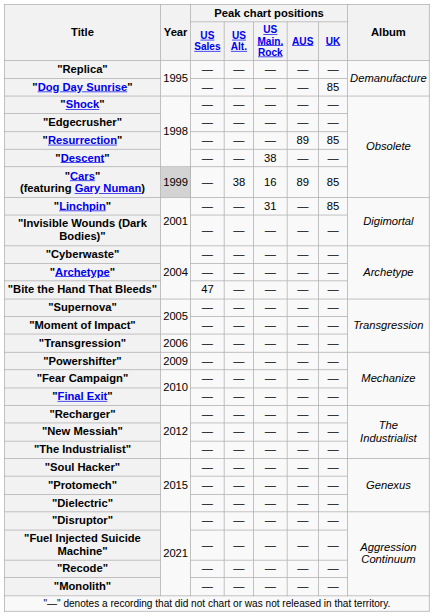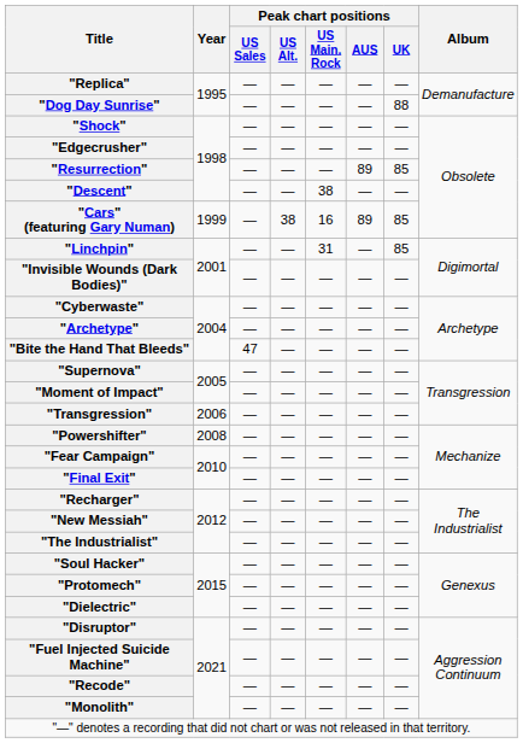 <table class="wikitable plainrowheaders" style="text-align:center;">
 <tr>
 <th scope="col" rowspan="2" style="width:17em;">Title</th>
 <th scope="col" rowspan="2">Year</th>
 <th scope="col" colspan="5">Peak chart positions</th>
 <th scope="col" rowspan="2">Album</th>
 </tr>
 <tr>
 <th scope="col" style="width:3em;font-size:90%;"><a href='#'>US<br>Sales</a><br></th>
 <th scope="col" style="width:3em;font-size:90%;"><a href='#'>US<br>Alt.</a><br></th>
 <th scope="col" style="width:3em;font-size:90%;"><a href='#'>US<br>Main. Rock</a><br></th>
 <th scope="col" style="width:3em;font-size:90%;"><a href='#'>AUS</a><br></th>
 <th scope="col" style="width:3em;font-size:90%;"><a href='#'>UK</a><br></th>
 </tr>
 <tr>
 <th scope="row">"Replica"</th>
 <td rowspan="2">1995</td>
 <td>—</td>
 <td>—</td>
 <td>—</td>
 <td>—</td>
 <td>—</td>
 <td rowspan="2"><em>Demanufacture</em></td>
 </tr>
 <tr>
 <th scope="row">"<a href='#'>Dog Day Sunrise</a>"</th>
 <td>—</td>
 <td>—</td>
 <td>—</td>
 <td>—</td>
-<td>85</td>
+<td>88</td>
 </tr>
 <tr>
 <th scope="row">"<a href='#'>Shock</a>"</th>
 <td rowspan="4">1998</td>
 <td>—</td>
 <td>—</td>
 <td>—</td>
 <td>—</td>
 <td>—</td>
 <td rowspan="5"><em>Obsolete</em></td>
 </tr>
 <tr>
 <th scope="row">"Edgecrusher"</th>
 <td>—</td>
 <td>—</td>
 <td>—</td>
 <td>—</td>
 <td>—</td>
 </tr>
 <tr>
 <th scope="row">"<a href='#'>Resurrection</a>"</th>
 <td>—</td>
 <td>—</td>
 <td>—</td>
 <td>89</td>
 <td>85</td>
 </tr>
 <tr>
 <th scope="row">"<a href='#'>Descent</a>"</th>
 <td>—</td>
 <td>—</td>
 <td>38</td>
 <td>—</td>
 <td>—</td>
 </tr>
 <tr>
 <th scope="row">"<a href='#'>Cars</a>"<br><span>(featuring <a href='#'>Gary Numan</a>)</span></th>
-<td style="background: lightgrey;">1999</td>
+<td>1999</td>
 <td>—</td>
 <td>38</td>
 <td>16</td>
 <td>89</td>
 <td>85</td>
 </tr>
 <tr>
 <th scope="row">"<a href='#'>Linchpin</a>"</th>
 <td rowspan="2">2001</td>
 <td>—</td>
 <td>—</td>
 <td>31</td>
 <td>—</td>
 <td>85</td>
 <td rowspan="2"><em>Digimortal</em></td>
 </tr>
 <tr>
 <th scope="row">"Invisible Wounds (Dark Bodies)"</th>
 <td>—</td>
 <td>—</td>
 <td>—</td>
 <td>—</td>
 <td>—</td>
 </tr>
 <tr>
 <th scope="row">"Cyberwaste"</th>
 <td rowspan="3">2004</td>
 <td>—</td>
 <td>—</td>
 <td>—</td>
 <td>—</td>
 <td>—</td>
 <td rowspan="3"><em>Archetype</em></td>
 </tr>
 <tr>
 <th scope="row">"<a href='#'>Archetype</a>"</th>
 <td>—</td>
 <td>—</td>
 <td>—</td>
 <td>—</td>
 <td>—</td>
 </tr>
 <tr>
 <th scope="row">"Bite the Hand That Bleeds"</th>
 <td>47</td>
 <td>—</td>
 <td>—</td>
 <td>—</td>
 <td>—</td>
 </tr>
 <tr>
 <th scope="row">"Supernova"</th>
 <td rowspan="2">2005</td>
 <td>—</td>
 <td>—</td>
 <td>—</td>
 <td>—</td>
 <td>—</td>
 <td rowspan="3"><em>Transgression</em></td>
 </tr>
 <tr>
 <th scope="row">"Moment of Impact"</th>
 <td>—</td>
 <td>—</td>
 <td>—</td>
 <td>—</td>
 <td>—</td>
 </tr>
 <tr>
 <th scope="row">"Transgression"</th>
 <td>2006</td>
 <td>—</td>
 <td>—</td>
 <td>—</td>
 <td>—</td>
 <td>—</td>
 </tr>
 <tr>
 <th scope="row">"Powershifter"</th>
-<td>2009</td>
+<td>2008</td>
 <td>—</td>
 <td>—</td>
 <td>—</td>
 <td>—</td>
 <td>—</td>
 <td rowspan="3"><em>Mechanize</em></td>
 </tr>
 <tr>
 <th scope="row">"Fear Campaign"</th>
 <td rowspan="2">2010</td>
 <td>—</td>
 <td>—</td>
 <td>—</td>
 <td>—</td>
 <td>—</td>
 </tr>
 <tr>
 <th scope="row">"<a href='#'>Final Exit</a>"</th>
 <td>—</td>
 <td>—</td>
 <td>—</td>
 <td>—</td>
 <td>—</td>
 </tr>
 <tr>
 <th scope="row">"Recharger"</th>
 <td rowspan="3">2012</td>
 <td>—</td>
 <td>—</td>
 <td>—</td>
 <td>—</td>
 <td>—</td>
 <td rowspan="3"><em>The Industrialist</em></td>
 </tr>
 <tr>
 <th scope="row">"New Messiah"</th>
 <td>—</td>
 <td>—</td>
 <td>—</td>
 <td>—</td>
 <td>—</td>
 </tr>
 <tr>
 <th scope="row">"The Industrialist"</th>
 <td>—</td>
 <td>—</td>
 <td>—</td>
 <td>—</td>
 <td>—</td>
 </tr>
 <tr>
 <th scope="row">"Soul Hacker"</th>
 <td rowspan="3">2015</td>
 <td>—</td>
 <td>—</td>
 <td>—</td>
 <td>—</td>
 <td>—</td>
 <td rowspan="3"><em>Genexus</em></td>
 </tr>
 <tr>
 <th scope="row">"Protomech"</th>
 <td>—</td>
 <td>—</td>
 <td>—</td>
 <td>—</td>
 <td>—</td>
 </tr>
 <tr>
 <th scope="row">"Dielectric"</th>
 <td>—</td>
 <td>—</td>
 <td>—</td>
 <td>—</td>
 <td>—</td>
 </tr>
 <tr>
 <th scope="row">"Disruptor"</th>
 <td rowspan="4">2021</td>
 <td>—</td>
 <td>—</td>
 <td>—</td>
 <td>—</td>
 <td>—</td>
 <td rowspan="4"><em>Aggression Continuum</em></td>
 </tr>
 <tr>
 <th scope="row">"Fuel Injected Suicide Machine"</th>
 <td>—</td>
 <td>—</td>
 <td>—</td>
 <td>—</td>
 <td>—</td>
 </tr>
 <tr>
 <th scope="row">"Recode"</th>
 <td>—</td>
 <td>—</td>
 <td>—</td>
 <td>—</td>
 <td>—</td>
 </tr>
 <tr>
 <th scope="row">"Monolith"</th>
 <td>—</td>
 <td>—</td>
 <td>—</td>
 <td>—</td>
 <td>—</td>
 </tr>
 <tr>
 <td colspan="8" style="font-size:90%">"—" denotes a recording that did not chart or was not released in that territory.</td>
 </tr>
 </table>
